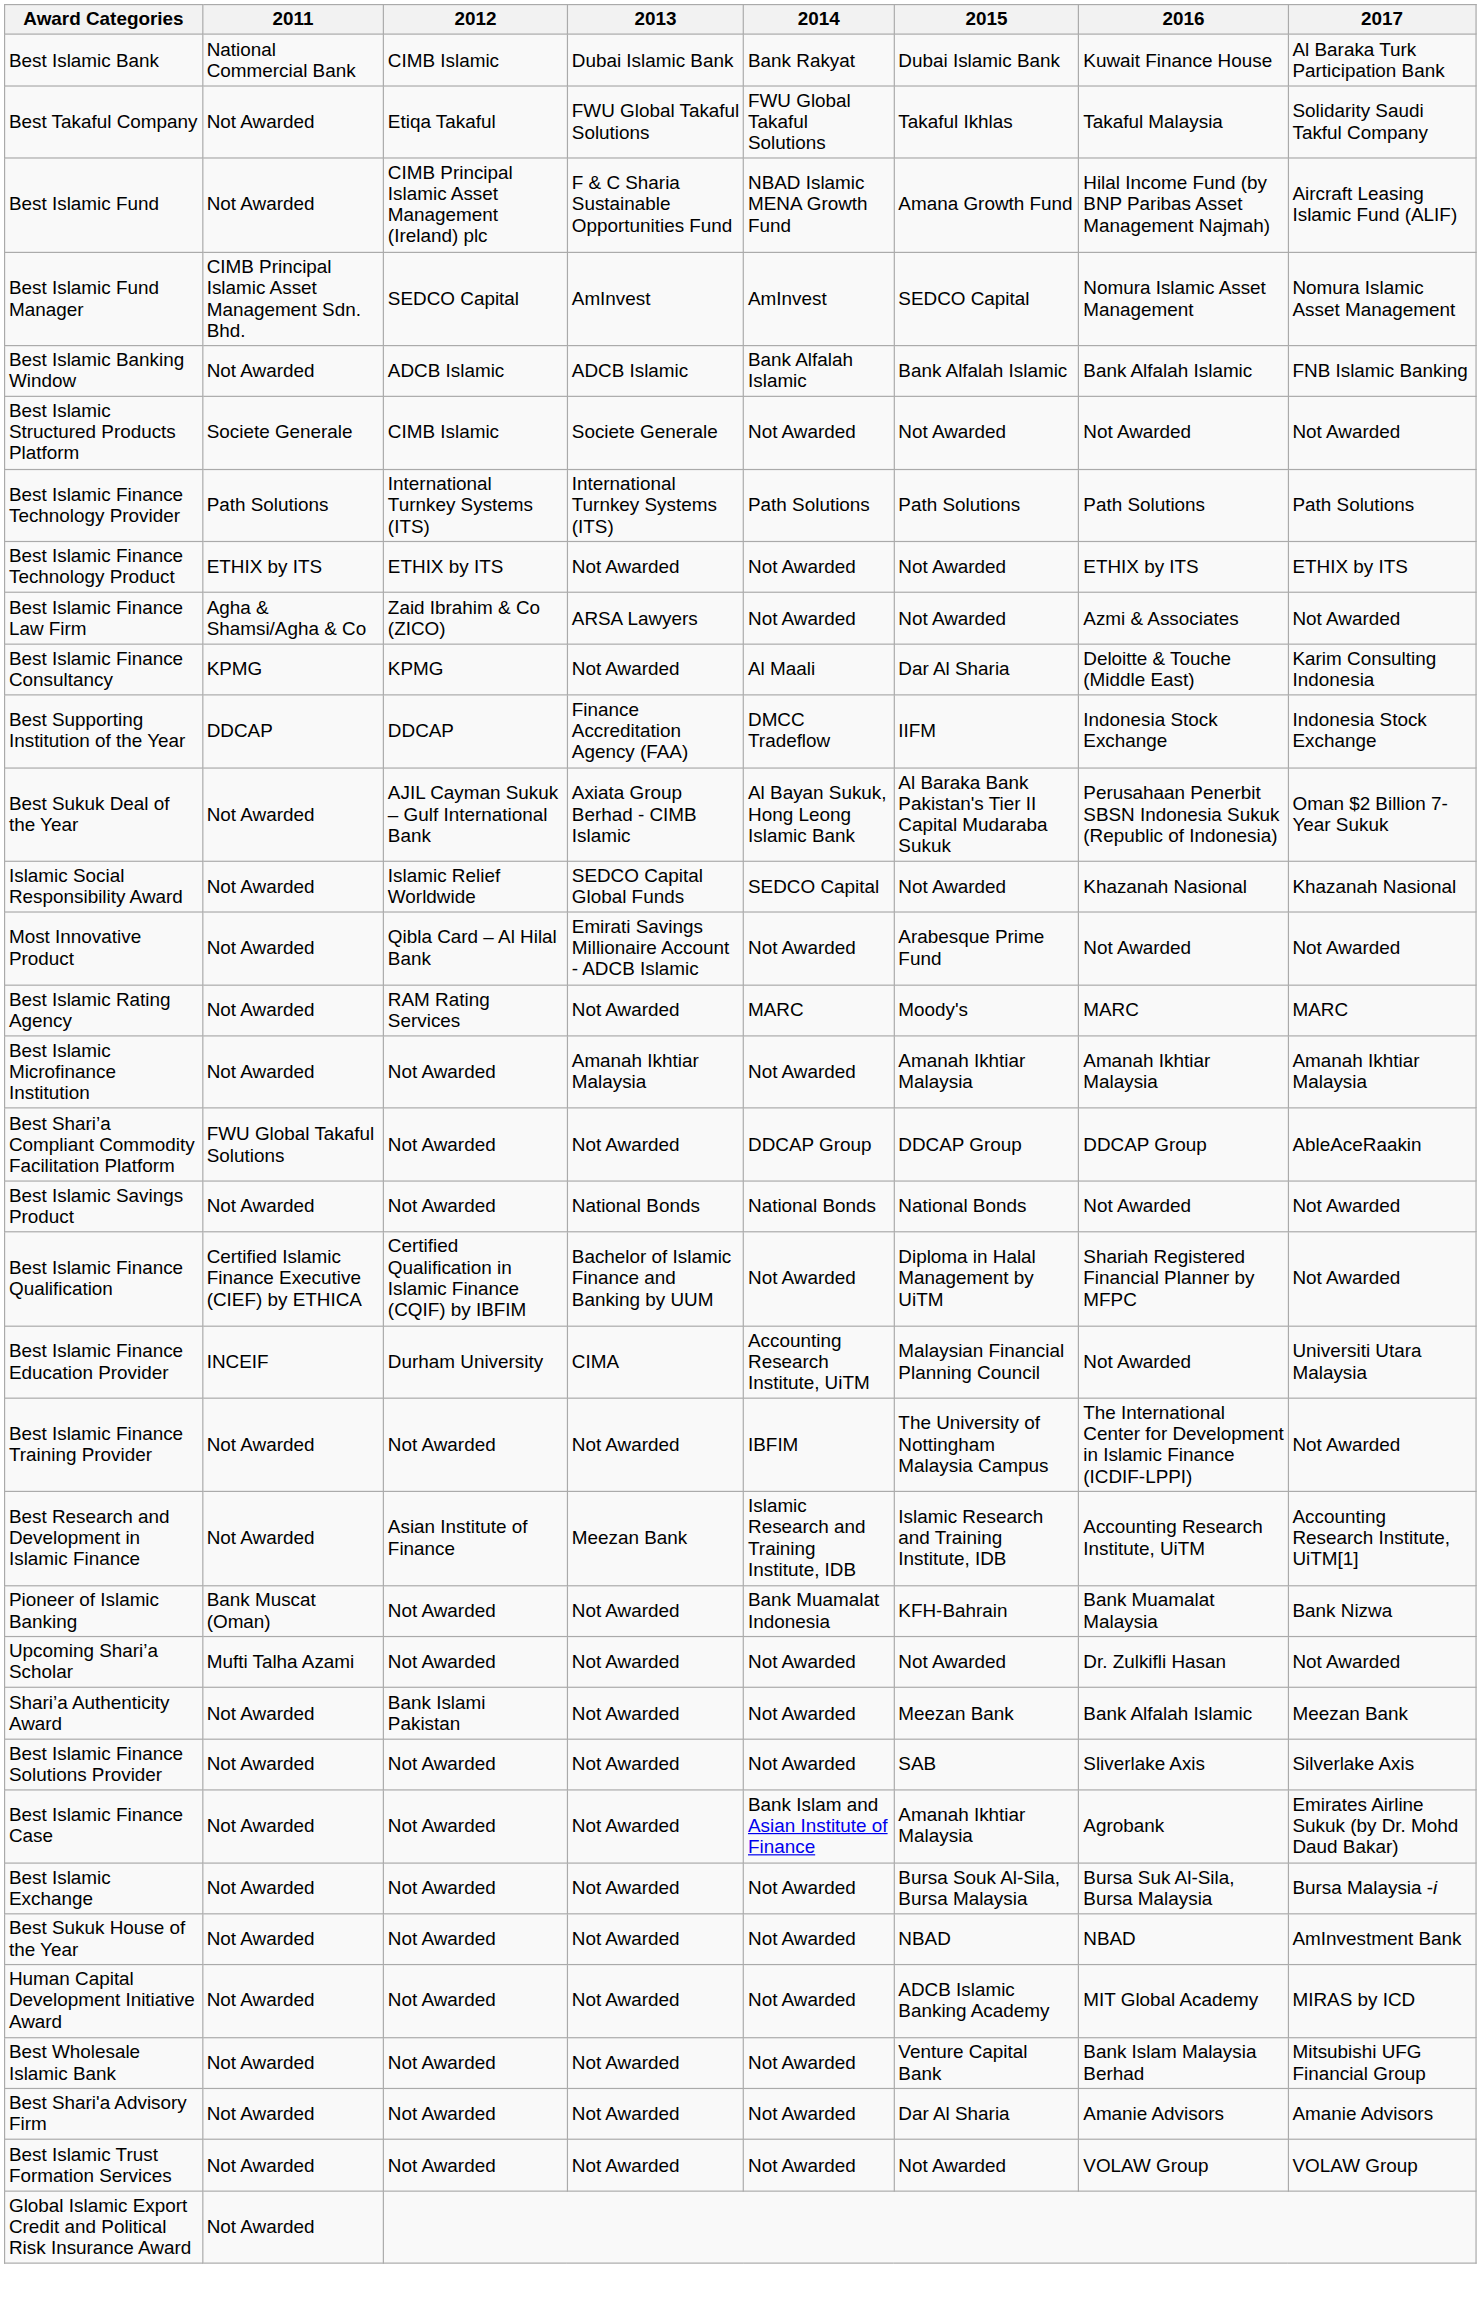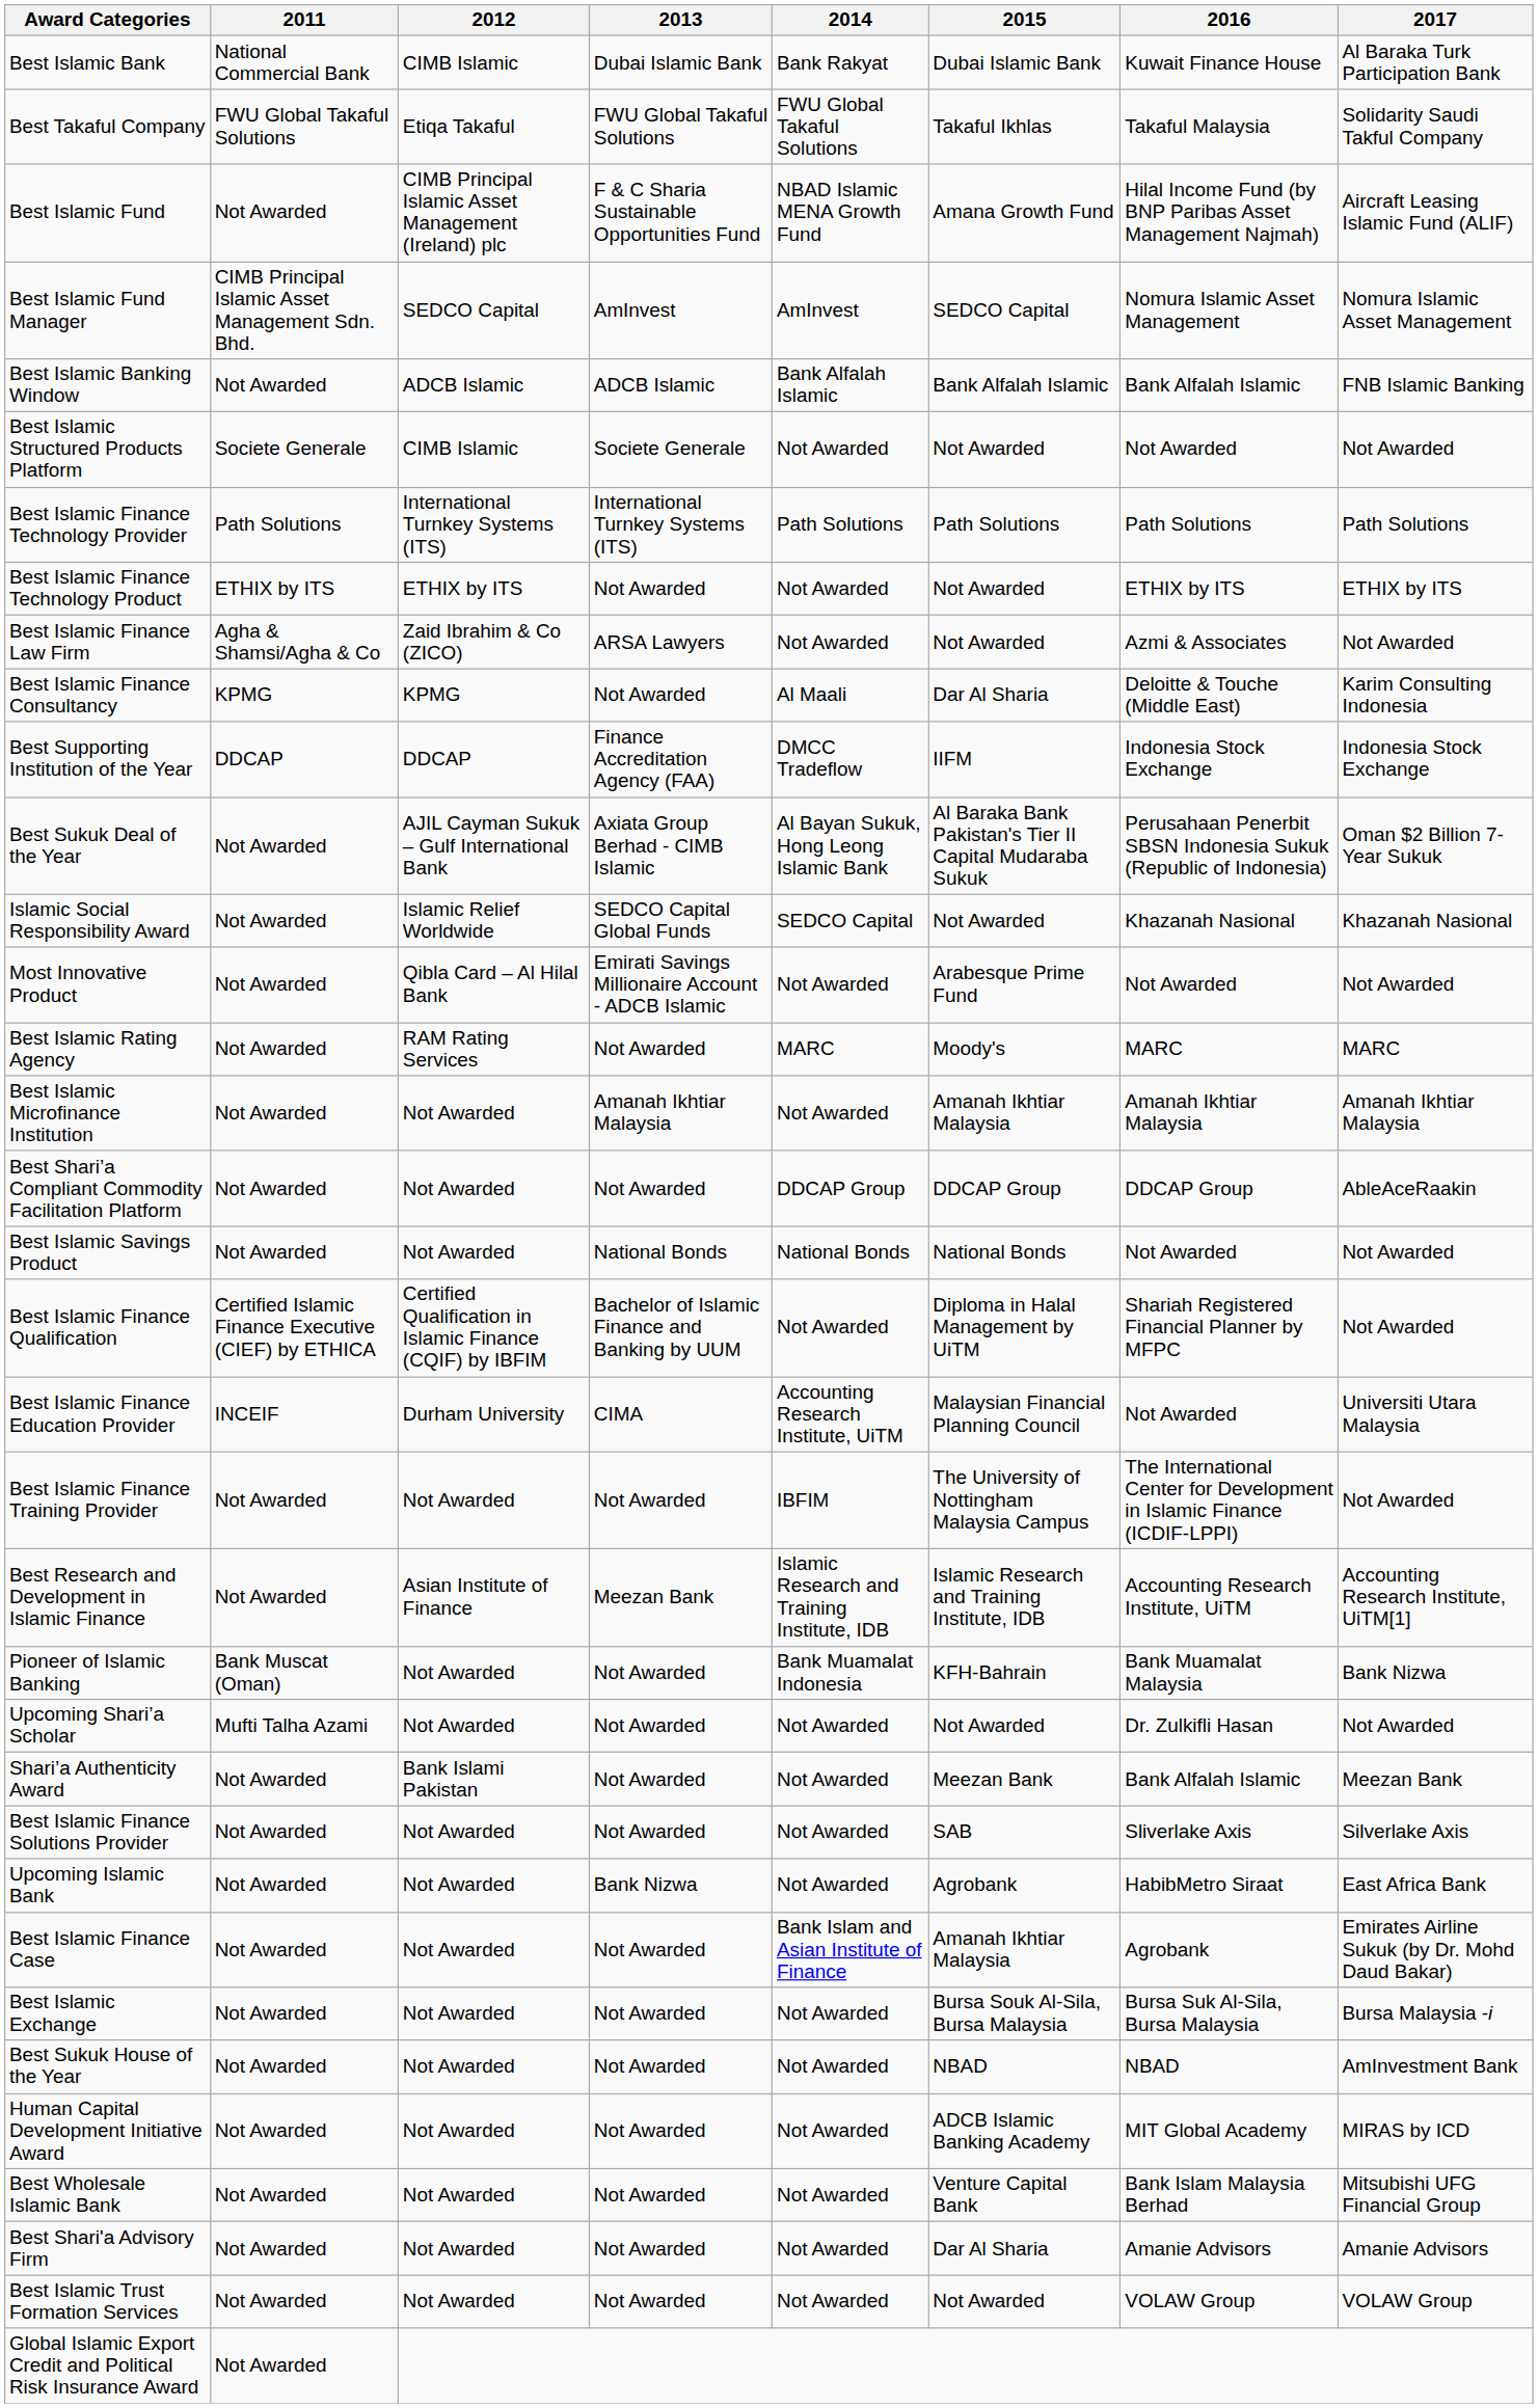 <table class="wikitable">
 <tr>
 <th>Award Categories</th>
 <th>2011</th>
 <th>2012</th>
 <th>2013</th>
 <th>2014</th>
 <th>2015</th>
 <th>2016</th>
 <th>2017</th>
 </tr>
 <tr>
 <td>Best Islamic Bank</td>
 <td>National Commercial Bank</td>
 <td>CIMB Islamic</td>
 <td>Dubai Islamic Bank</td>
 <td>Bank Rakyat</td>
 <td>Dubai Islamic Bank</td>
 <td>Kuwait Finance House</td>
 <td>Al Baraka Turk Participation Bank</td>
 </tr>
 <tr>
 <td>Best Takaful Company</td>
-<td>Not Awarded</td>
+<td>FWU Global Takaful Solutions</td>
 <td>Etiqa Takaful</td>
 <td>FWU Global Takaful Solutions</td>
 <td>FWU Global Takaful Solutions</td>
 <td>Takaful Ikhlas</td>
 <td>Takaful Malaysia</td>
 <td>Solidarity Saudi Takful Company</td>
 </tr>
 <tr>
 <td>Best Islamic Fund</td>
 <td>Not Awarded</td>
 <td>CIMB Principal Islamic Asset Management (Ireland) plc</td>
 <td>F  & C Sharia Sustainable Opportunities Fund</td>
 <td>NBAD Islamic MENA Growth Fund</td>
 <td>Amana Growth Fund</td>
 <td>Hilal Income Fund (by BNP Paribas Asset Management Najmah)</td>
 <td>Aircraft Leasing Islamic Fund (ALIF)</td>
 </tr>
 <tr>
 <td>Best Islamic Fund Manager</td>
 <td>CIMB Principal Islamic Asset Management Sdn. Bhd.</td>
 <td>SEDCO Capital</td>
 <td>AmInvest</td>
 <td>AmInvest</td>
 <td>SEDCO Capital</td>
 <td>Nomura Islamic Asset Management</td>
 <td>Nomura Islamic Asset Management</td>
 </tr>
 <tr>
 <td>Best Islamic Banking Window</td>
 <td>Not Awarded</td>
 <td>ADCB Islamic</td>
 <td>ADCB Islamic</td>
 <td>Bank Alfalah Islamic</td>
 <td>Bank Alfalah Islamic</td>
 <td>Bank Alfalah Islamic</td>
 <td>FNB Islamic Banking</td>
 </tr>
 <tr>
 <td>Best Islamic Structured Products Platform</td>
 <td>Societe Generale</td>
 <td>CIMB Islamic</td>
 <td>Societe Generale</td>
 <td>Not Awarded</td>
 <td>Not Awarded</td>
 <td>Not Awarded</td>
 <td>Not Awarded</td>
 </tr>
 <tr>
 <td>Best Islamic Finance Technology Provider</td>
 <td>Path Solutions</td>
 <td>International Turnkey Systems (ITS)</td>
 <td>International Turnkey Systems (ITS)</td>
 <td>Path Solutions</td>
 <td>Path Solutions</td>
 <td>Path Solutions</td>
 <td>Path Solutions</td>
 </tr>
 <tr>
 <td>Best Islamic Finance Technology Product</td>
 <td>ETHIX by ITS</td>
 <td>ETHIX by ITS</td>
 <td>Not Awarded</td>
 <td>Not Awarded</td>
 <td>Not Awarded</td>
 <td>ETHIX by ITS</td>
 <td>ETHIX by ITS</td>
 </tr>
 <tr>
 <td>Best Islamic Finance Law Firm</td>
 <td>Agha  & Shamsi/Agha & Co</td>
 <td>Zaid Ibrahim & Co (ZICO)</td>
 <td>ARSA Lawyers</td>
 <td>Not Awarded</td>
 <td>Not Awarded</td>
 <td>Azmi & Associates</td>
 <td>Not Awarded</td>
 </tr>
 <tr>
 <td>Best Islamic Finance Consultancy</td>
 <td>KPMG</td>
 <td>KPMG</td>
 <td>Not Awarded</td>
 <td>Al Maali</td>
 <td>Dar Al Sharia</td>
 <td>Deloitte & Touche (Middle East)</td>
 <td>Karim Consulting Indonesia</td>
 </tr>
 <tr>
 <td>Best Supporting Institution of the Year</td>
 <td>DDCAP</td>
 <td>DDCAP</td>
 <td>Finance Accreditation Agency (FAA)</td>
 <td>DMCC Tradeflow</td>
 <td>IIFM</td>
 <td>Indonesia Stock Exchange</td>
 <td>Indonesia Stock Exchange</td>
 </tr>
 <tr>
 <td>Best Sukuk Deal of the Year</td>
 <td>Not Awarded</td>
 <td>AJIL Cayman Sukuk – Gulf International Bank</td>
 <td>Axiata Group Berhad - CIMB Islamic</td>
 <td>Al Bayan Sukuk, Hong Leong Islamic Bank</td>
 <td>Al Baraka Bank Pakistan's Tier II Capital Mudaraba Sukuk</td>
 <td>Perusahaan Penerbit SBSN Indonesia Sukuk (Republic of Indonesia)</td>
 <td>Oman $2 Billion 7-Year Sukuk</td>
 </tr>
 <tr>
 <td>Islamic Social Responsibility Award</td>
 <td>Not Awarded</td>
 <td>Islamic Relief Worldwide</td>
 <td>SEDCO Capital Global Funds</td>
 <td>SEDCO Capital</td>
 <td>Not Awarded</td>
 <td>Khazanah Nasional</td>
 <td>Khazanah Nasional</td>
 </tr>
 <tr>
 <td>Most Innovative Product</td>
 <td>Not Awarded</td>
 <td>Qibla Card – Al Hilal Bank</td>
 <td>Emirati Savings Millionaire Account - ADCB Islamic</td>
 <td>Not Awarded</td>
 <td>Arabesque Prime Fund</td>
 <td>Not Awarded</td>
 <td>Not Awarded</td>
 </tr>
 <tr>
 <td>Best Islamic Rating Agency</td>
 <td>Not Awarded</td>
 <td>RAM Rating Services</td>
 <td>Not Awarded</td>
 <td>MARC</td>
 <td>Moody's</td>
 <td>MARC</td>
 <td>MARC</td>
 </tr>
 <tr>
 <td>Best Islamic Microfinance Institution</td>
 <td>Not Awarded</td>
 <td>Not Awarded</td>
 <td>Amanah Ikhtiar Malaysia</td>
 <td>Not Awarded</td>
 <td>Amanah Ikhtiar Malaysia</td>
 <td>Amanah Ikhtiar Malaysia</td>
 <td>Amanah Ikhtiar Malaysia</td>
 </tr>
 <tr>
 <td>Best Shari’a Compliant Commodity Facilitation Platform</td>
-<td>FWU Global Takaful Solutions</td>
+<td>Not Awarded</td>
 <td>Not Awarded</td>
 <td>Not Awarded</td>
 <td>DDCAP Group</td>
 <td>DDCAP Group</td>
 <td>DDCAP Group</td>
 <td>AbleAceRaakin</td>
 </tr>
 <tr>
 <td>Best Islamic Savings Product</td>
 <td>Not Awarded</td>
 <td>Not Awarded</td>
 <td>National Bonds</td>
 <td>National Bonds</td>
 <td>National Bonds</td>
 <td>Not Awarded</td>
 <td>Not Awarded</td>
 </tr>
 <tr>
 <td>Best Islamic Finance Qualification</td>
 <td>Certified Islamic Finance Executive (CIEF) by ETHICA</td>
 <td>Certified Qualification in Islamic Finance (CQIF) by IBFIM</td>
 <td>Bachelor of Islamic Finance and Banking by UUM</td>
 <td>Not Awarded</td>
 <td>Diploma in Halal Management by UiTM</td>
 <td>Shariah Registered Financial Planner by MFPC</td>
 <td>Not Awarded</td>
 </tr>
 <tr>
 <td>Best Islamic Finance Education Provider</td>
 <td>INCEIF</td>
 <td>Durham University</td>
 <td>CIMA</td>
 <td>Accounting Research Institute, UiTM</td>
 <td>Malaysian Financial Planning Council</td>
 <td>Not Awarded</td>
 <td>Universiti Utara Malaysia</td>
 </tr>
 <tr>
 <td>Best Islamic Finance Training Provider</td>
 <td>Not Awarded</td>
 <td>Not Awarded</td>
 <td>Not Awarded</td>
 <td>IBFIM</td>
 <td>The University of Nottingham Malaysia Campus</td>
 <td>The International Center for Development in Islamic Finance (ICDIF-LPPI)</td>
 <td>Not Awarded</td>
 </tr>
 <tr>
 <td>Best Research and Development in Islamic Finance</td>
 <td>Not Awarded</td>
 <td>Asian Institute of Finance</td>
 <td>Meezan Bank</td>
 <td>Islamic Research and Training Institute, IDB</td>
 <td>Islamic Research and Training Institute, IDB</td>
 <td>Accounting Research Institute, UiTM</td>
 <td>Accounting Research Institute, UiTM[1]</td>
 </tr>
 <tr>
 <td>Pioneer of Islamic Banking</td>
 <td>Bank Muscat  (Oman)</td>
 <td>Not Awarded</td>
 <td>Not Awarded</td>
 <td>Bank Muamalat Indonesia</td>
 <td>KFH-Bahrain</td>
 <td>Bank Muamalat Malaysia</td>
 <td>Bank Nizwa</td>
 </tr>
 <tr>
 <td>Upcoming Shari’a Scholar</td>
 <td>Mufti Talha Azami</td>
 <td>Not Awarded</td>
 <td>Not Awarded</td>
 <td>Not Awarded</td>
 <td>Not Awarded</td>
 <td>Dr. Zulkifli Hasan</td>
 <td>Not Awarded</td>
 </tr>
 <tr>
 <td>Shari’a Authenticity Award</td>
 <td>Not Awarded</td>
 <td>Bank Islami Pakistan</td>
 <td>Not Awarded</td>
 <td>Not Awarded</td>
 <td>Meezan Bank</td>
 <td>Bank Alfalah Islamic</td>
 <td>Meezan Bank</td>
 </tr>
 <tr>
 <td>Best Islamic Finance Solutions Provider</td>
 <td>Not Awarded</td>
 <td>Not Awarded</td>
 <td>Not Awarded</td>
 <td>Not Awarded</td>
 <td>SAB</td>
 <td>Sliverlake Axis</td>
 <td>Silverlake Axis</td>
 </tr>
 <tr>
+<td>Upcoming Islamic Bank</td>
+<td>Not Awarded</td>
+<td>Not Awarded</td>
+<td>Bank Nizwa</td>
+<td>Not Awarded</td>
+<td>Agrobank</td>
+<td>HabibMetro Siraat</td>
+<td>East Africa Bank</td>
+</tr>
+<tr>
 <td>Best Islamic Finance Case</td>
 <td>Not Awarded</td>
 <td>Not Awarded</td>
 <td>Not Awarded</td>
 <td>Bank Islam and <a href='#'>Asian Institute of Finance</a></td>
 <td>Amanah Ikhtiar Malaysia</td>
 <td>Agrobank</td>
 <td>Emirates Airline Sukuk (by Dr. Mohd Daud Bakar)</td>
 </tr>
 <tr>
 <td>Best Islamic Exchange</td>
 <td>Not Awarded</td>
 <td>Not Awarded</td>
 <td>Not Awarded</td>
 <td>Not Awarded</td>
 <td>Bursa Souk Al-Sila, Bursa Malaysia</td>
 <td>Bursa Suk Al-Sila, Bursa Malaysia</td>
 <td>Bursa Malaysia -<em>i</em></td>
 </tr>
 <tr>
 <td>Best Sukuk House of the Year</td>
 <td>Not Awarded</td>
 <td>Not Awarded</td>
 <td>Not Awarded</td>
 <td>Not Awarded</td>
 <td>NBAD</td>
 <td>NBAD</td>
 <td>AmInvestment Bank</td>
 </tr>
 <tr>
 <td>Human Capital Development Initiative Award</td>
 <td>Not Awarded</td>
 <td>Not Awarded</td>
 <td>Not Awarded</td>
 <td>Not Awarded</td>
 <td>ADCB Islamic Banking Academy</td>
 <td>MIT Global Academy</td>
 <td>MIRAS by ICD</td>
 </tr>
 <tr>
 <td>Best Wholesale Islamic Bank</td>
 <td>Not Awarded</td>
 <td>Not Awarded</td>
 <td>Not Awarded</td>
 <td>Not Awarded</td>
 <td>Venture Capital Bank</td>
 <td>Bank Islam Malaysia Berhad</td>
 <td>Mitsubishi UFG Financial Group</td>
 </tr>
 <tr>
 <td>Best Shari'a Advisory Firm</td>
 <td>Not Awarded</td>
 <td>Not Awarded</td>
 <td>Not Awarded</td>
 <td>Not Awarded</td>
 <td>Dar Al Sharia</td>
 <td>Amanie Advisors</td>
 <td>Amanie Advisors</td>
 </tr>
 <tr>
 <td>Best Islamic Trust Formation Services</td>
 <td>Not Awarded</td>
 <td>Not Awarded</td>
 <td>Not Awarded</td>
 <td>Not Awarded</td>
 <td>Not Awarded</td>
 <td>VOLAW Group</td>
 <td>VOLAW Group</td>
 </tr>
 <tr>
 <td>Global Islamic Export Credit and Political Risk Insurance Award</td>
 <td>Not Awarded</td>
 </tr>
 </table>
